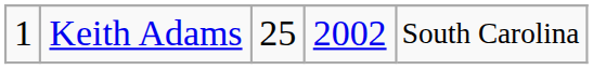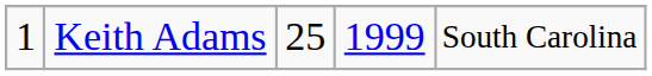 <table class="wikitable">
 <tr>
 </tr>
 <tr>
 <td>1</td>
 <td><a href='#'>Keith Adams</a></td>
 <td>25</td>
-<td><a href='#'>2002</a></td>
+<td><a href='#'>1999</a></td>
 <td style="font-size:80%;">South Carolina</td>
 </tr>
 </table>
